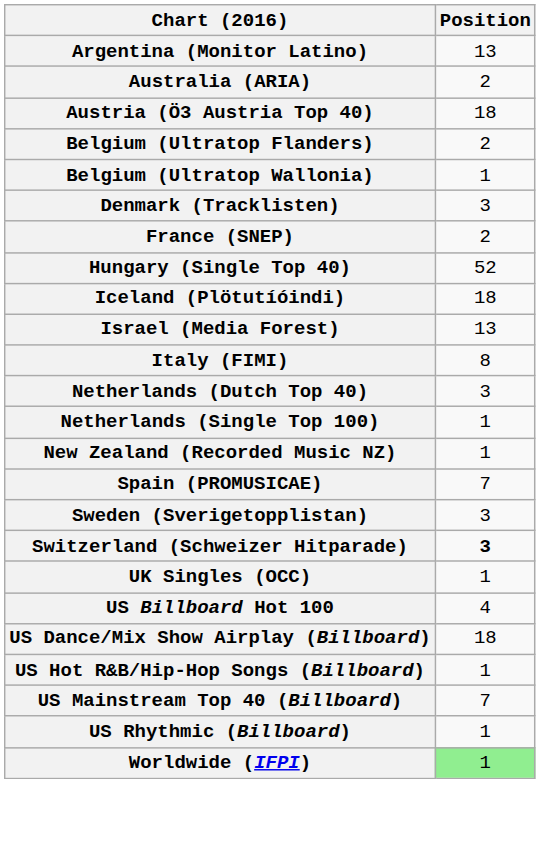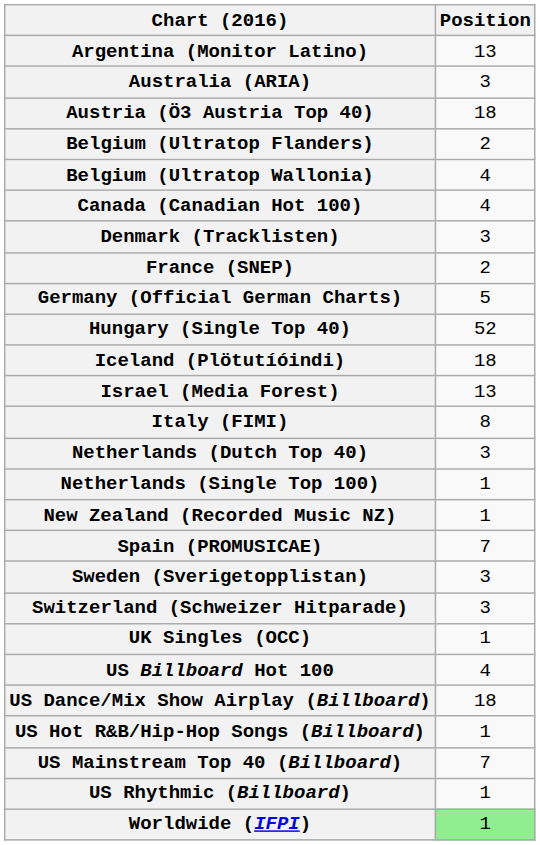 <table class="wikitable sortable plainrowheaders" style="text-align:center">
 <tr>
 <th scope="col">Chart (2016)</th>
 <th scope="col">Position</th>
 </tr>
 <tr>
 <th scope="row">Argentina (Monitor Latino)</th>
 <td>13</td>
 </tr>
 <tr>
 <th scope="row">Australia (ARIA)</th>
-<td>2</td>
+<td>3</td>
 </tr>
 <tr>
 <th scope="row">Austria (Ö3 Austria Top 40)</th>
 <td>18</td>
 </tr>
 <tr>
 <th scope="row">Belgium (Ultratop Flanders)</th>
 <td>2</td>
 </tr>
 <tr>
 <th scope="row">Belgium (Ultratop Wallonia)</th>
-<td>1</td>
+<td>4</td>
+</tr>
+<tr>
+<th scope="row">Canada (Canadian Hot 100)</th>
+<td>4</td>
 </tr>
 <tr>
 <th scope="row">Denmark (Tracklisten)</th>
 <td>3</td>
 </tr>
 <tr>
 <th scope="row">France (SNEP)</th>
 <td>2</td>
+</tr>
+<tr>
+<th scope="row">Germany (Official German Charts)</th>
+<td>5</td>
 </tr>
 <tr>
 <th scope="row">Hungary (Single Top 40)</th>
 <td>52</td>
 </tr>
 <tr>
 <th scope="row">Iceland (Plötutíóindi)</th>
 <td>18</td>
 </tr>
 <tr>
 <th scope="row">Israel (Media Forest)</th>
 <td>13</td>
 </tr>
 <tr>
 <th scope="row">Italy (FIMI)</th>
 <td>8</td>
 </tr>
 <tr>
 <th scope="row">Netherlands (Dutch Top 40)</th>
 <td>3</td>
 </tr>
 <tr>
 <th scope="row">Netherlands (Single Top 100)</th>
 <td>1</td>
 </tr>
 <tr>
 <th scope="row">New Zealand (Recorded Music NZ)</th>
 <td>1</td>
 </tr>
 <tr>
 <th scope="row">Spain (PROMUSICAE)</th>
 <td>7</td>
 </tr>
 <tr>
 <th scope="row">Sweden (Sverigetopplistan)</th>
 <td>3</td>
 </tr>
 <tr>
 <th scope="row">Switzerland (Schweizer Hitparade)</th>
-<td><strong>3</strong></td>
+<td>3</td>
 </tr>
 <tr>
 <th scope="row">UK Singles (OCC)</th>
 <td>1</td>
 </tr>
 <tr>
 <th scope="row">US <em>Billboard</em> Hot 100</th>
 <td>4</td>
 </tr>
 <tr>
 <th scope="row">US Dance/Mix Show Airplay (<em>Billboard</em>)</th>
 <td>18</td>
 </tr>
 <tr>
 <th scope="row">US Hot R&B/Hip-Hop Songs (<em>Billboard</em>)</th>
 <td>1</td>
 </tr>
 <tr>
 <th scope="row">US Mainstream Top 40 (<em>Billboard</em>)</th>
 <td>7</td>
 </tr>
 <tr>
 <th scope="row">US Rhythmic (<em>Billboard</em>)</th>
 <td>1</td>
 </tr>
 <tr>
 <th scope="row">Worldwide (<em><a href='#'>IFPI</a></em>)</th>
 <td style="background: lightgreen;">1</td>
 </tr>
 </table>
